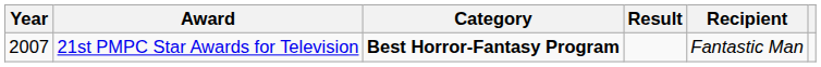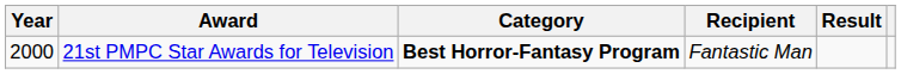 <table class="wikitable">
 <tr>
 <th>Year</th>
 <th>Award</th>
 <th>Category</th>
+<th>Recipient</th>
 <th>Result</th>
-<th>Recipient</th>
 <th></th>
 </tr>
 <tr>
-<td>2007</td>
+<td>2000</td>
 <td><a href='#'>21st PMPC Star Awards for Television</a></td>
 <td><strong>Best Horror-Fantasy Program</strong></td>
+<td><em>Fantastic Man</em></td>
 <td></td>
-<td><em>Fantastic Man</em></td>
 <td></td>
 </tr>
 </table>
